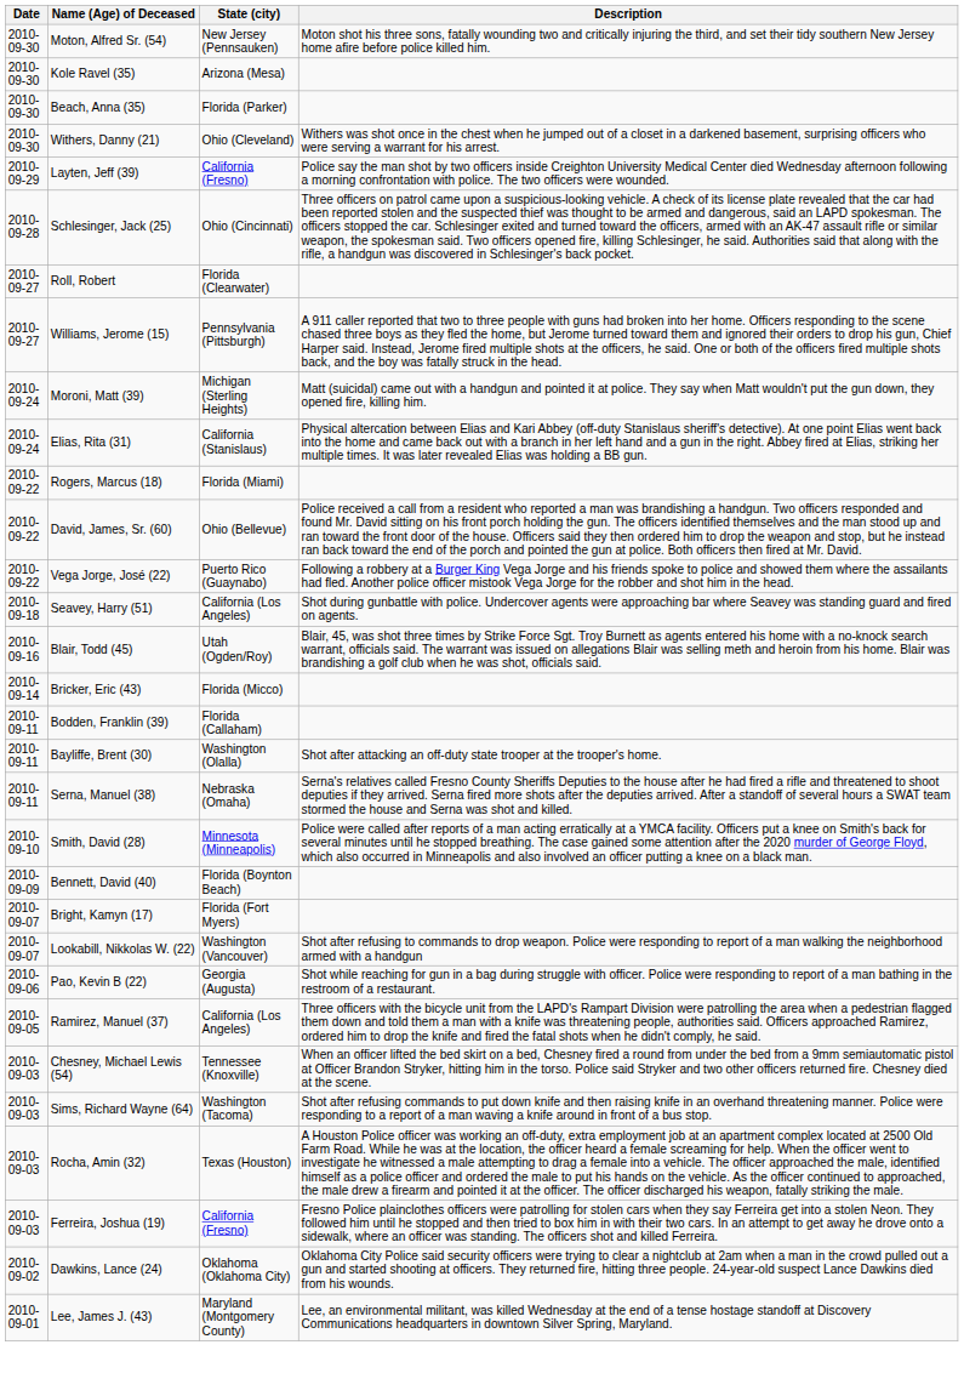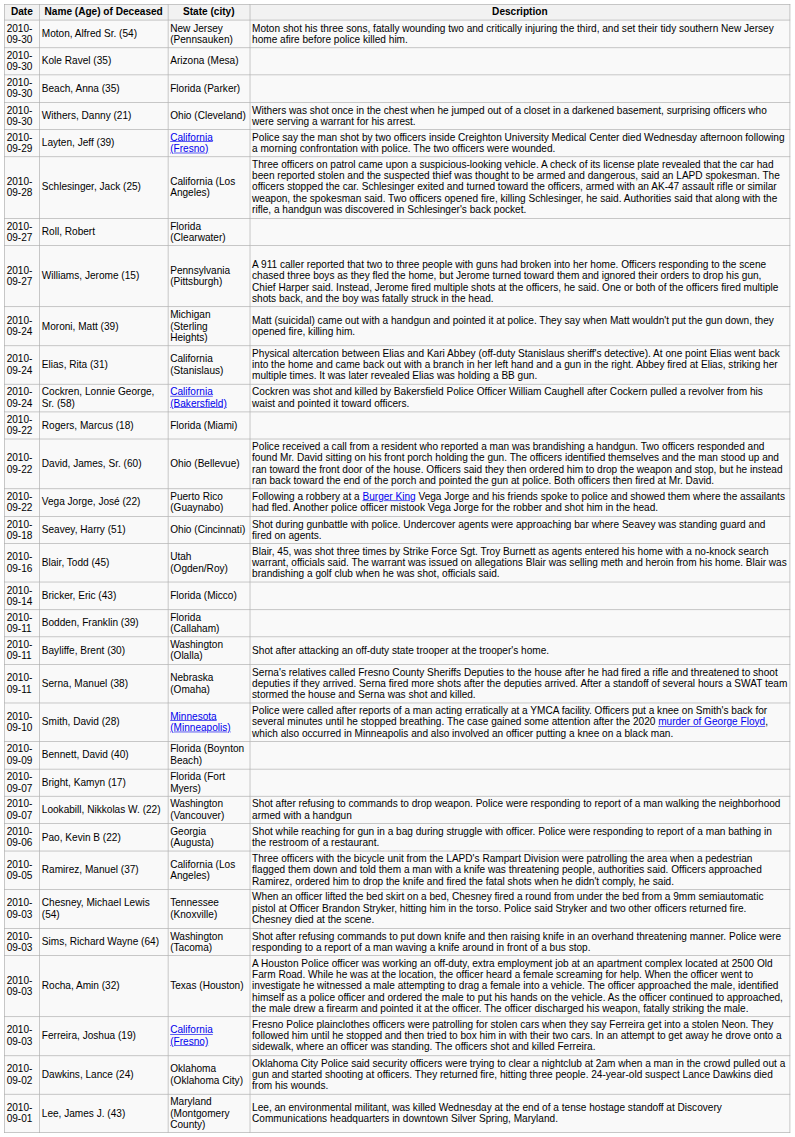 <table class="wikitable sortable" border="1" id="killed">
 <tr>
 <th>Date</th>
 <th nowrap>Name (Age) of Deceased</th>
 <th>State (city)</th>
 <th>Description</th>
 </tr>
 <tr>
 <td>2010-09-30</td>
 <td>Moton, Alfred Sr. (54)</td>
 <td>New Jersey (Pennsauken)</td>
 <td>Moton shot his three sons, fatally wounding two and critically injuring the third, and set their tidy southern New Jersey home afire before police killed him.</td>
 </tr>
 <tr>
 <td>2010-09-30</td>
 <td>Kole Ravel (35)</td>
 <td>Arizona (Mesa)</td>
 <td></td>
 </tr>
 <tr>
 <td>2010-09-30</td>
 <td>Beach, Anna (35)</td>
 <td>Florida (Parker)</td>
 <td></td>
 </tr>
 <tr>
 <td>2010-09-30</td>
 <td>Withers, Danny (21)</td>
 <td>Ohio (Cleveland)</td>
 <td>Withers was shot once in the chest when he jumped out of a closet in a darkened basement, surprising officers who were serving a warrant for his arrest.</td>
 </tr>
 <tr>
 <td>2010-09-29</td>
 <td>Layten, Jeff (39)</td>
 <td><a href='#'>California (Fresno)</a></td>
 <td>Police say the man shot by two officers inside Creighton University Medical Center died Wednesday afternoon following a morning confrontation with police. The two officers were wounded.</td>
 </tr>
 <tr>
 <td>2010-09-28</td>
 <td>Schlesinger, Jack (25)</td>
-<td>Ohio (Cincinnati)</td>
+<td>California (Los Angeles)</td>
 <td>Three officers on patrol came upon a suspicious-looking vehicle. A check of its license plate revealed that the car had been reported stolen and the suspected thief was thought to be armed and dangerous, said an LAPD spokesman. The officers stopped the car. Schlesinger exited and turned toward the officers, armed with an AK-47 assault rifle or similar weapon, the spokesman said. Two officers opened fire, killing Schlesinger, he said. Authorities said that along with the rifle, a handgun was discovered in Schlesinger's back pocket.</td>
 </tr>
 <tr>
 <td>2010-09-27</td>
 <td>Roll, Robert</td>
 <td>Florida (Clearwater)</td>
 <td></td>
 </tr>
 <tr>
 <td>2010-09-27</td>
 <td>Williams, Jerome (15)</td>
 <td>Pennsylvania (Pittsburgh)</td>
 <td><br>A 911 caller reported that two to three people with guns had broken into her home. Officers responding to the scene chased three boys as they fled the home, but Jerome turned toward them and ignored their orders to drop his gun, Chief Harper said. Instead, Jerome fired multiple shots at the officers, he said. One or both of the officers fired multiple shots back, and the boy was fatally struck in the head.</td>
 </tr>
 <tr>
 <td>2010-09-24</td>
 <td>Moroni, Matt (39)</td>
 <td>Michigan (Sterling Heights)</td>
 <td>Matt (suicidal) came out with a handgun and pointed it at police. They say when Matt wouldn't put the gun down, they opened fire, killing him.</td>
 </tr>
 <tr>
 <td>2010-09-24</td>
 <td>Elias, Rita (31)</td>
 <td>California (Stanislaus)</td>
 <td>Physical altercation between Elias and Kari Abbey (off-duty Stanislaus sheriff's detective). At one point Elias went back into the home and came back out with a branch in her left hand and a gun in the right. Abbey fired at Elias, striking her multiple times. It was later revealed Elias was holding a BB gun.</td>
 </tr>
 <tr>
+<td>2010-09-24</td>
+<td>Cockren, Lonnie George, Sr. (58)</td>
+<td><a href='#'>California (Bakersfield)</a></td>
+<td>Cockren was shot and killed by Bakersfield Police Officer William Caughell after Cockern pulled a revolver from his waist and pointed it toward officers.</td>
+</tr>
+<tr>
 <td>2010-09-22</td>
 <td>Rogers, Marcus (18)</td>
 <td>Florida (Miami)</td>
 <td></td>
 </tr>
 <tr>
 <td>2010-09-22</td>
 <td>David, James, Sr. (60)</td>
 <td>Ohio (Bellevue)</td>
 <td>Police received a call from a resident who reported a man was brandishing a handgun. Two officers responded and found Mr. David sitting on his front porch holding the gun. The officers identified themselves and the man stood up and ran toward the front door of the house. Officers said they then ordered him to drop the weapon and stop, but he instead ran back toward the end of the porch and pointed the gun at police. Both officers then fired at Mr. David.</td>
 </tr>
 <tr>
 <td>2010-09-22</td>
 <td>Vega Jorge, José (22)</td>
 <td>Puerto Rico (Guaynabo)</td>
 <td>Following a robbery at a <a href='#'>Burger King</a> Vega Jorge and his friends spoke to police and showed them where the assailants had fled. Another police officer mistook Vega Jorge for the robber and shot him in the head.</td>
 </tr>
 <tr>
 <td>2010-09-18</td>
 <td>Seavey, Harry (51)</td>
-<td>California (Los Angeles)</td>
+<td>Ohio (Cincinnati)</td>
 <td>Shot during gunbattle with police.  Undercover agents were approaching bar where Seavey was standing guard and fired on agents.</td>
 </tr>
 <tr>
 <td>2010-09-16</td>
 <td>Blair, Todd (45)</td>
 <td>Utah (Ogden/Roy)</td>
 <td>Blair, 45, was shot three times by Strike Force Sgt. Troy Burnett as agents entered his home with a no-knock search warrant, officials said. The warrant was issued on allegations Blair was selling meth and heroin from his home. Blair was brandishing a golf club when he was shot, officials said.</td>
 </tr>
 <tr>
 <td>2010-09-14</td>
 <td>Bricker, Eric (43)</td>
 <td>Florida (Micco)</td>
 <td></td>
 </tr>
 <tr>
 <td>2010-09-11</td>
 <td>Bodden, Franklin (39)</td>
 <td>Florida (Callaham)</td>
 <td></td>
 </tr>
 <tr>
 <td>2010-09-11</td>
 <td>Bayliffe, Brent (30)</td>
 <td>Washington (Olalla)</td>
 <td>Shot after attacking an off-duty state trooper at the trooper's home.</td>
 </tr>
 <tr>
 <td>2010-09-11</td>
 <td>Serna, Manuel (38)</td>
 <td>Nebraska (Omaha)</td>
 <td>Serna's relatives called Fresno County Sheriffs Deputies to the house after he had fired a rifle and threatened to shoot deputies if they arrived. Serna fired more shots after the deputies arrived.  After a standoff of several hours a SWAT team stormed the house and Serna was shot and killed.</td>
 </tr>
 <tr>
 <td>2010-09-10</td>
 <td>Smith, David (28)</td>
 <td><a href='#'>Minnesota (Minneapolis)</a></td>
 <td>Police were called after reports of a man acting erratically at a YMCA facility. Officers put a knee on Smith's back for several minutes until he stopped breathing. The case gained some attention after the 2020 <a href='#'>murder of George Floyd</a>, which also occurred in Minneapolis and also involved an officer putting a knee on a black man.</td>
 </tr>
 <tr>
 <td>2010-09-09</td>
 <td>Bennett, David (40)</td>
 <td>Florida (Boynton Beach)</td>
 <td></td>
 </tr>
 <tr>
 <td>2010-09-07</td>
 <td>Bright, Kamyn (17)</td>
 <td>Florida (Fort Myers)</td>
 <td></td>
 </tr>
 <tr>
 <td>2010-09-07</td>
 <td>Lookabill, Nikkolas W. (22)</td>
 <td>Washington (Vancouver)</td>
 <td>Shot after refusing to commands to drop weapon.  Police were responding to report of a man walking the neighborhood armed with a handgun</td>
 </tr>
 <tr>
 <td>2010-09-06</td>
 <td>Pao, Kevin B (22)</td>
 <td>Georgia (Augusta)</td>
 <td>Shot while reaching for gun in a bag during struggle with officer.  Police were responding to report of a man bathing in the restroom of a restaurant.</td>
 </tr>
 <tr>
 <td>2010-09-05</td>
 <td>Ramirez, Manuel (37)</td>
 <td>California (Los Angeles)</td>
 <td>Three officers with the bicycle unit from the LAPD's Rampart Division were patrolling the area when a pedestrian flagged them down and told them a man with a knife was threatening people, authorities said. Officers approached Ramirez, ordered him to drop the knife and fired the fatal shots when he didn't comply, he said.</td>
 </tr>
 <tr>
 <td>2010-09-03</td>
 <td>Chesney, Michael Lewis (54)</td>
 <td>Tennessee (Knoxville)</td>
 <td>When an officer lifted the bed skirt on a bed, Chesney fired a round from under the bed from a 9mm semiautomatic pistol at Officer Brandon Stryker, hitting him in the torso. Police said Stryker and two other officers returned fire. Chesney died at the scene.</td>
 </tr>
 <tr>
 <td>2010-09-03</td>
 <td>Sims, Richard Wayne (64)</td>
 <td>Washington (Tacoma)</td>
 <td>Shot after refusing commands to put down knife and then raising knife in an overhand threatening manner.  Police were responding to a report of a man waving a knife around in front of a bus stop.</td>
 </tr>
 <tr>
 <td>2010-09-03</td>
 <td>Rocha, Amin  (32)</td>
 <td>Texas (Houston)</td>
 <td>A Houston Police officer was working an off-duty, extra employment job at an apartment complex located at 2500 Old Farm Road. While he was at the location, the officer heard a female screaming for help. When the officer went to investigate he witnessed a male attempting to drag a female into a vehicle. The officer approached the male, identified himself as a police officer and ordered the male to put his hands on the vehicle. As the officer continued to approached, the male drew a firearm and pointed it at the officer. The officer discharged his weapon, fatally striking the male.</td>
 </tr>
 <tr>
 <td>2010-09-03</td>
 <td>Ferreira, Joshua (19)</td>
 <td><a href='#'>California (Fresno)</a></td>
 <td>Fresno Police plainclothes officers were patrolling for stolen cars when they say Ferreira get into a stolen Neon.  They followed him until he stopped and then tried to box him in with their two cars.  In an attempt to get away he drove onto a sidewalk, where an officer was standing.  The officers shot and killed Ferreira.</td>
 </tr>
 <tr>
 <td>2010-09-02</td>
 <td>Dawkins, Lance (24)</td>
 <td>Oklahoma (Oklahoma City)</td>
 <td>Oklahoma City Police said security officers were trying to clear a nightclub at 2am when a man in the crowd pulled out a gun and started shooting at officers. They returned fire, hitting three people. 24-year-old suspect Lance Dawkins died from his wounds.</td>
 </tr>
 <tr>
 <td>2010-09-01</td>
 <td>Lee, James J. (43)</td>
 <td>Maryland (Montgomery County)</td>
 <td>Lee, an environmental militant, was killed Wednesday at the end of a tense hostage standoff at Discovery Communications headquarters in downtown Silver Spring, Maryland.</td>
 </tr>
 </table>
